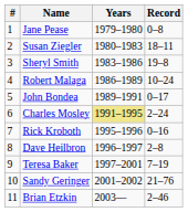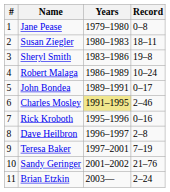 <table class="wikitable">
 <tr>
 <th>#</th>
 <th>Name</th>
 <th>Years</th>
 <th>Record</th>
 </tr>
 <tr>
 <td>1</td>
 <td><a href='#'>Jane Pease</a></td>
 <td>1979–1980</td>
 <td>0–8</td>
 </tr>
 <tr>
 <td>2</td>
 <td><a href='#'>Susan Ziegler</a></td>
 <td>1980–1983</td>
 <td>18–11</td>
 </tr>
 <tr>
 <td>3</td>
 <td><a href='#'>Sheryl Smith</a></td>
 <td>1983–1986</td>
 <td>19–8</td>
 </tr>
 <tr>
 <td>4</td>
 <td><a href='#'>Robert Malaga</a></td>
 <td>1986–1989</td>
 <td>10–24</td>
 </tr>
 <tr>
 <td>5</td>
 <td><a href='#'>John Bondea</a></td>
 <td>1989–1991</td>
 <td>0–17</td>
 </tr>
 <tr>
 <td>6</td>
 <td><a href='#'>Charles Mosley</a></td>
 <td style="background: khaki;">1991–1995</td>
-<td>2–24</td>
+<td>2–46</td>
 </tr>
 <tr>
 <td>7</td>
 <td><a href='#'>Rick Kroboth</a></td>
 <td>1995–1996</td>
 <td>0–16</td>
 </tr>
 <tr>
 <td>8</td>
 <td><a href='#'>Dave Heilbron</a></td>
 <td>1996–1997</td>
 <td>2–8</td>
 </tr>
 <tr>
 <td>9</td>
 <td><a href='#'>Teresa Baker</a></td>
 <td>1997–2001</td>
 <td>7–19</td>
 </tr>
 <tr>
 <td>10</td>
 <td><a href='#'>Sandy Geringer</a></td>
 <td>2001–2002</td>
 <td>21–76</td>
 </tr>
 <tr>
 <td>11</td>
 <td><a href='#'>Brian Etzkin</a></td>
 <td>2003—</td>
-<td>2–46</td>
+<td>2–24</td>
 </tr>
 </table>
